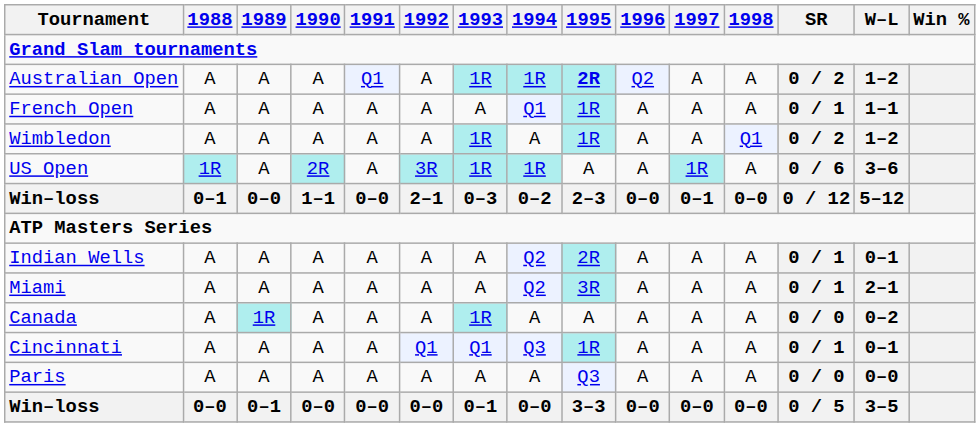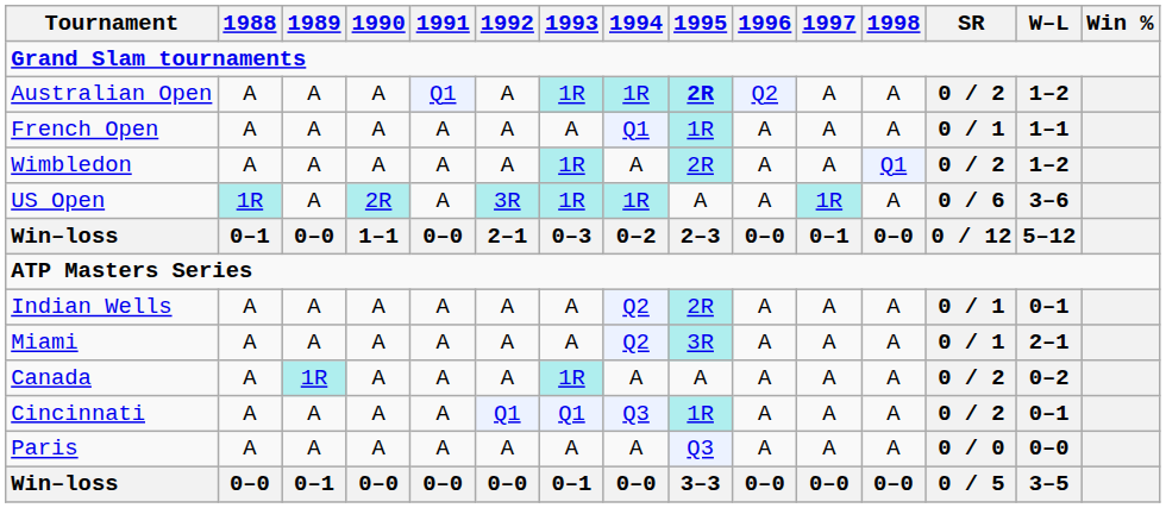 <table class=wikitable style=text-align:center;font-size:97%>
 <tr>
 <th>Tournament</th>
 <th><a href='#'>1988</a></th>
 <th><a href='#'>1989</a></th>
 <th><a href='#'>1990</a></th>
 <th><a href='#'>1991</a></th>
 <th><a href='#'>1992</a></th>
 <th><a href='#'>1993</a></th>
 <th><a href='#'>1994</a></th>
 <th><a href='#'>1995</a></th>
 <th><a href='#'>1996</a></th>
 <th><a href='#'>1997</a></th>
 <th><a href='#'>1998</a></th>
 <th>SR</th>
 <th>W–L</th>
 <th>Win %</th>
 </tr>
 <tr>
 <td colspan=23 align=left><strong><a href='#'>Grand Slam tournaments</a></strong></td>
 </tr>
 <tr>
 <td align=left><a href='#'>Australian Open</a></td>
 <td>A</td>
 <td>A</td>
 <td>A</td>
 <td bgcolor=ecf2ff><a href='#'>Q1</a></td>
 <td>A</td>
 <td bgcolor=afeeee><a href='#'>1R</a></td>
 <td bgcolor=afeeee><a href='#'>1R</a></td>
 <td bgcolor=afeeee><strong><a href='#'>2R</a></strong></td>
 <td bgcolor=ecf2ff><a href='#'>Q2</a></td>
 <td>A</td>
 <td>A</td>
 <th>0 / 2</th>
 <th>1–2</th>
 <th></th>
 </tr>
 <tr>
 <td align=left><a href='#'>French Open</a></td>
 <td>A</td>
 <td>A</td>
 <td>A</td>
 <td>A</td>
 <td>A</td>
 <td>A</td>
 <td bgcolor=ecf2ff><a href='#'>Q1</a></td>
 <td bgcolor=afeeee><a href='#'>1R</a></td>
 <td>A</td>
 <td>A</td>
 <td>A</td>
 <th>0 / 1</th>
 <th>1–1</th>
 <th></th>
 </tr>
 <tr>
 <td align=left><a href='#'>Wimbledon</a></td>
 <td>A</td>
 <td>A</td>
 <td>A</td>
 <td>A</td>
 <td>A</td>
 <td bgcolor=afeeee><a href='#'>1R</a></td>
 <td>A</td>
-<td bgcolor=afeeee><a href='#'>1R</a></td>
+<td bgcolor=afeeee><a href='#'>2R</a></td>
 <td>A</td>
 <td>A</td>
 <td bgcolor=ecf2ff><a href='#'>Q1</a></td>
 <th>0 / 2</th>
 <th>1–2</th>
 <th></th>
 </tr>
 <tr>
 <td align=left><a href='#'>US Open</a></td>
 <td bgcolor=afeeee><a href='#'>1R</a></td>
 <td>A</td>
 <td bgcolor=afeeee><a href='#'>2R</a></td>
 <td>A</td>
 <td bgcolor=afeeee><a href='#'>3R</a></td>
 <td bgcolor=afeeee><a href='#'>1R</a></td>
 <td bgcolor=afeeee><a href='#'>1R</a></td>
 <td>A</td>
 <td>A</td>
 <td bgcolor=afeeee><a href='#'>1R</a></td>
 <td>A</td>
 <th>0 / 6</th>
 <th>3–6</th>
 <th></th>
 </tr>
 <tr>
 <th style=text-align:left>Win–loss</th>
 <th>0–1</th>
 <th>0–0</th>
 <th>1–1</th>
 <th>0–0</th>
 <th>2–1</th>
 <th>0–3</th>
 <th>0–2</th>
 <th>2–3</th>
 <th>0–0</th>
 <th>0–1</th>
 <th>0–0</th>
 <th>0 / 12</th>
 <th>5–12</th>
 <th></th>
 </tr>
 <tr>
 <td colspan=23 align=left><strong>ATP Masters Series</strong></td>
 </tr>
 <tr>
 <td align=left><a href='#'>Indian Wells</a></td>
 <td>A</td>
 <td>A</td>
 <td>A</td>
 <td>A</td>
 <td>A</td>
 <td>A</td>
 <td bgcolor=ecf2ff><a href='#'>Q2</a></td>
 <td bgcolor=afeeee><a href='#'>2R</a></td>
 <td>A</td>
 <td>A</td>
 <td>A</td>
 <th>0 / 1</th>
 <th>0–1</th>
 <th></th>
 </tr>
 <tr>
 <td align=left><a href='#'>Miami</a></td>
 <td>A</td>
 <td>A</td>
 <td>A</td>
 <td>A</td>
 <td>A</td>
 <td>A</td>
 <td bgcolor=ecf2ff><a href='#'>Q2</a></td>
 <td bgcolor=afeeee><a href='#'>3R</a></td>
 <td>A</td>
 <td>A</td>
 <td>A</td>
 <th>0 / 1</th>
 <th>2–1</th>
 <th></th>
 </tr>
 <tr>
 <td align=left><a href='#'>Canada</a></td>
 <td>A</td>
 <td bgcolor=afeeee><a href='#'>1R</a></td>
 <td>A</td>
 <td>A</td>
 <td>A</td>
 <td bgcolor=afeeee><a href='#'>1R</a></td>
 <td>A</td>
 <td>A</td>
 <td>A</td>
 <td>A</td>
 <td>A</td>
-<th>0 / 0</th>
+<th>0 / 2</th>
 <th>0–2</th>
 <th></th>
 </tr>
 <tr>
 <td align=left><a href='#'>Cincinnati</a></td>
 <td>A</td>
 <td>A</td>
 <td>A</td>
 <td>A</td>
 <td bgcolor=ecf2ff><a href='#'>Q1</a></td>
 <td bgcolor=ecf2ff><a href='#'>Q1</a></td>
 <td bgcolor=ecf2ff><a href='#'>Q3</a></td>
 <td bgcolor=afeeee><a href='#'>1R</a></td>
 <td>A</td>
 <td>A</td>
 <td>A</td>
-<th>0 / 1</th>
+<th>0 / 2</th>
 <th>0–1</th>
 <th></th>
 </tr>
 <tr>
 <td align=left><a href='#'>Paris</a></td>
 <td>A</td>
 <td>A</td>
 <td>A</td>
 <td>A</td>
 <td>A</td>
 <td>A</td>
 <td>A</td>
 <td bgcolor=ecf2ff><a href='#'>Q3</a></td>
 <td>A</td>
 <td>A</td>
 <td>A</td>
 <th>0 / 0</th>
 <th>0–0</th>
 <th></th>
 </tr>
 <tr>
 <th style=text-align:left>Win–loss</th>
 <th>0–0</th>
 <th>0–1</th>
 <th>0–0</th>
 <th>0–0</th>
 <th>0–0</th>
 <th>0–1</th>
 <th>0–0</th>
 <th>3–3</th>
 <th>0–0</th>
 <th>0–0</th>
 <th>0–0</th>
 <th>0 / 5</th>
 <th>3–5</th>
 <th></th>
 </tr>
 </table>
